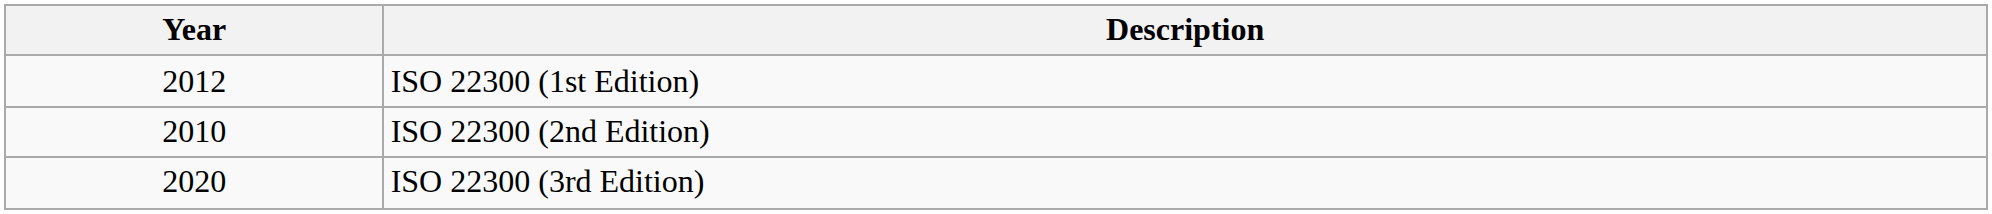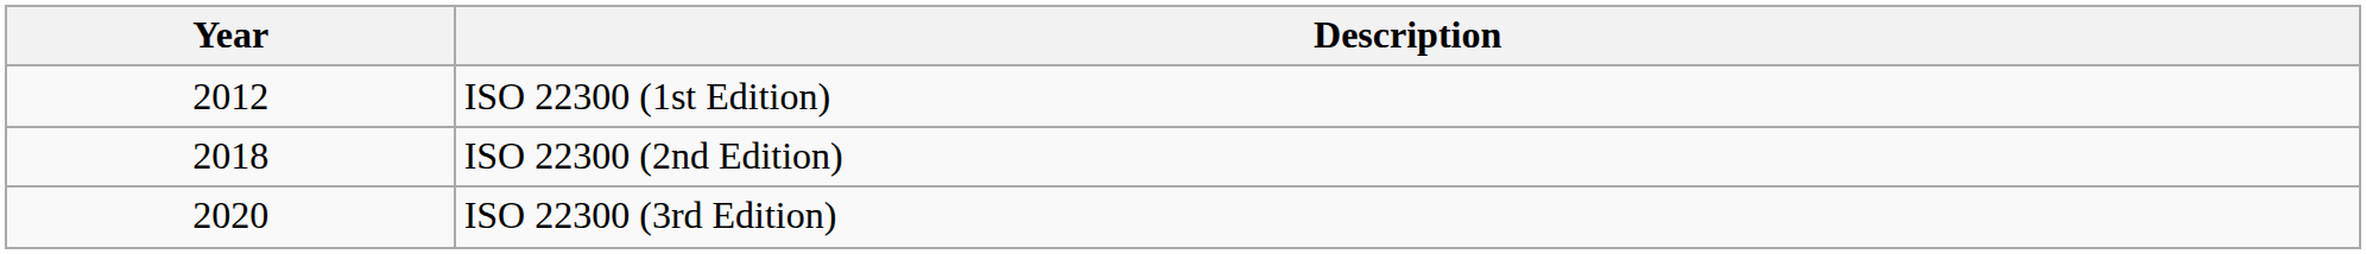 <table class = "wikitable" font-size = 95%; width = 50%; background-color = transparent>
 <tr>
 <th>Year</th>
 <th>Description</th>
 </tr>
 <tr>
 <td align = "center">2012</td>
 <td>ISO 22300 (1st Edition)</td>
 </tr>
 <tr>
-<td align = "center">2010</td>
+<td align = "center">2018</td>
 <td>ISO 22300 (2nd Edition)</td>
 </tr>
 <tr>
 <td align = "center">2020</td>
 <td>ISO 22300 (3rd Edition)</td>
 </tr>
 </table>
